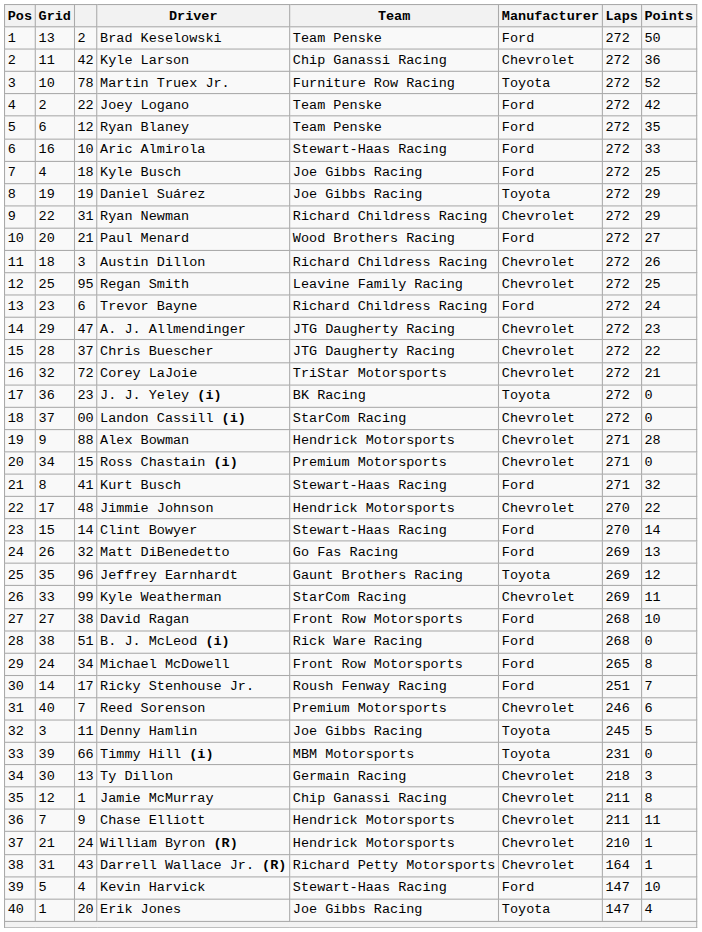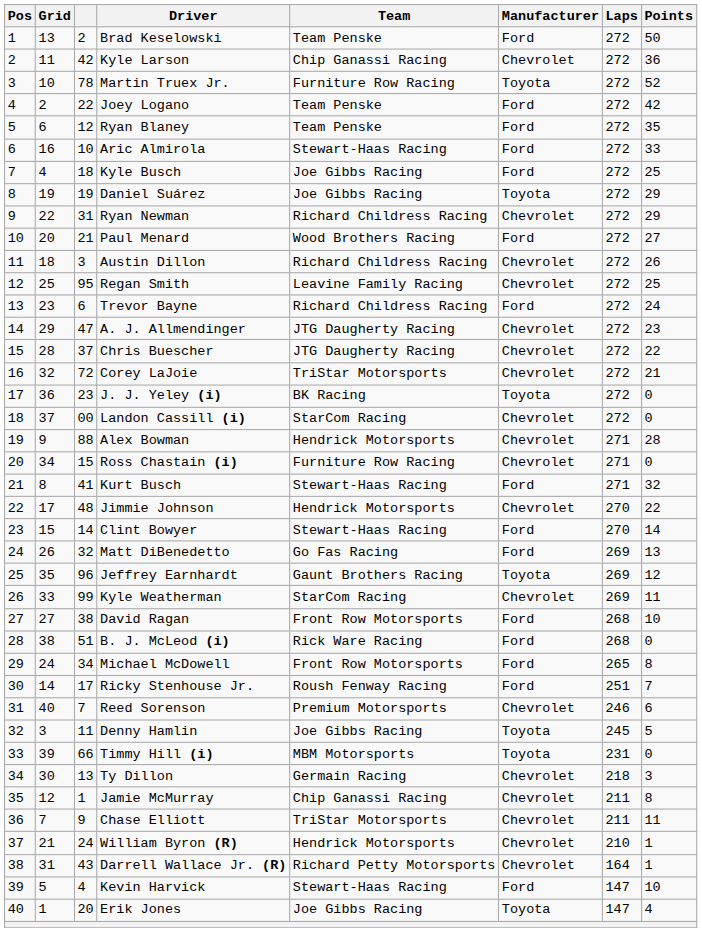 <table class="wikitable" style="font-size:98%">
 <tr>
 <th>Pos</th>
 <th>Grid</th>
 <th></th>
 <th>Driver</th>
 <th>Team</th>
 <th>Manufacturer</th>
 <th>Laps</th>
 <th>Points</th>
 </tr>
 <tr>
 <td>1</td>
 <td>13</td>
 <td>2</td>
 <td>Brad Keselowski</td>
 <td>Team Penske</td>
 <td>Ford</td>
 <td>272</td>
 <td>50</td>
 </tr>
 <tr>
 <td>2</td>
 <td>11</td>
 <td>42</td>
 <td>Kyle Larson</td>
 <td>Chip Ganassi Racing</td>
 <td>Chevrolet</td>
 <td>272</td>
 <td>36</td>
 </tr>
 <tr>
 <td>3</td>
 <td>10</td>
 <td>78</td>
 <td>Martin Truex Jr.</td>
 <td>Furniture Row Racing</td>
 <td>Toyota</td>
 <td>272</td>
 <td>52</td>
 </tr>
 <tr>
 <td>4</td>
 <td>2</td>
 <td>22</td>
 <td>Joey Logano</td>
 <td>Team Penske</td>
 <td>Ford</td>
 <td>272</td>
 <td>42</td>
 </tr>
 <tr>
 <td>5</td>
 <td>6</td>
 <td>12</td>
 <td>Ryan Blaney</td>
 <td>Team Penske</td>
 <td>Ford</td>
 <td>272</td>
 <td>35</td>
 </tr>
 <tr>
 <td>6</td>
 <td>16</td>
 <td>10</td>
 <td>Aric Almirola</td>
 <td>Stewart-Haas Racing</td>
 <td>Ford</td>
 <td>272</td>
 <td>33</td>
 </tr>
 <tr>
 <td>7</td>
 <td>4</td>
 <td>18</td>
 <td>Kyle Busch</td>
 <td>Joe Gibbs Racing</td>
 <td>Ford</td>
 <td>272</td>
 <td>25</td>
 </tr>
 <tr>
 <td>8</td>
 <td>19</td>
 <td>19</td>
 <td>Daniel Suárez</td>
 <td>Joe Gibbs Racing</td>
 <td>Toyota</td>
 <td>272</td>
 <td>29</td>
 </tr>
 <tr>
 <td>9</td>
 <td>22</td>
 <td>31</td>
 <td>Ryan Newman</td>
 <td>Richard Childress Racing</td>
 <td>Chevrolet</td>
 <td>272</td>
 <td>29</td>
 </tr>
 <tr>
 <td>10</td>
 <td>20</td>
 <td>21</td>
 <td>Paul Menard</td>
 <td>Wood Brothers Racing</td>
 <td>Ford</td>
 <td>272</td>
 <td>27</td>
 </tr>
 <tr>
 <td>11</td>
 <td>18</td>
 <td>3</td>
 <td>Austin Dillon</td>
 <td>Richard Childress Racing</td>
 <td>Chevrolet</td>
 <td>272</td>
 <td>26</td>
 </tr>
 <tr>
 <td>12</td>
 <td>25</td>
 <td>95</td>
 <td>Regan Smith</td>
 <td>Leavine Family Racing</td>
 <td>Chevrolet</td>
 <td>272</td>
 <td>25</td>
 </tr>
 <tr>
 <td>13</td>
 <td>23</td>
 <td>6</td>
 <td>Trevor Bayne</td>
 <td>Richard Childress Racing</td>
 <td>Ford</td>
 <td>272</td>
 <td>24</td>
 </tr>
 <tr>
 <td>14</td>
 <td>29</td>
 <td>47</td>
 <td>A. J. Allmendinger</td>
 <td>JTG Daugherty Racing</td>
 <td>Chevrolet</td>
 <td>272</td>
 <td>23</td>
 </tr>
 <tr>
 <td>15</td>
 <td>28</td>
 <td>37</td>
 <td>Chris Buescher</td>
 <td>JTG Daugherty Racing</td>
 <td>Chevrolet</td>
 <td>272</td>
 <td>22</td>
 </tr>
 <tr>
 <td>16</td>
 <td>32</td>
 <td>72</td>
 <td>Corey LaJoie</td>
 <td>TriStar Motorsports</td>
 <td>Chevrolet</td>
 <td>272</td>
 <td>21</td>
 </tr>
 <tr>
 <td>17</td>
 <td>36</td>
 <td>23</td>
 <td>J. J. Yeley <strong>(i)</strong></td>
 <td>BK Racing</td>
 <td>Toyota</td>
 <td>272</td>
 <td>0</td>
 </tr>
 <tr>
 <td>18</td>
 <td>37</td>
 <td>00</td>
 <td>Landon Cassill <strong>(i)</strong></td>
 <td>StarCom Racing</td>
 <td>Chevrolet</td>
 <td>272</td>
 <td>0</td>
 </tr>
 <tr>
 <td>19</td>
 <td>9</td>
 <td>88</td>
 <td>Alex Bowman</td>
 <td>Hendrick Motorsports</td>
 <td>Chevrolet</td>
 <td>271</td>
 <td>28</td>
 </tr>
 <tr>
 <td>20</td>
 <td>34</td>
 <td>15</td>
 <td>Ross Chastain <strong>(i)</strong></td>
-<td>Premium Motorsports</td>
+<td>Furniture Row Racing</td>
 <td>Chevrolet</td>
 <td>271</td>
 <td>0</td>
 </tr>
 <tr>
 <td>21</td>
 <td>8</td>
 <td>41</td>
 <td>Kurt Busch</td>
 <td>Stewart-Haas Racing</td>
 <td>Ford</td>
 <td>271</td>
 <td>32</td>
 </tr>
 <tr>
 <td>22</td>
 <td>17</td>
 <td>48</td>
 <td>Jimmie Johnson</td>
 <td>Hendrick Motorsports</td>
 <td>Chevrolet</td>
 <td>270</td>
 <td>22</td>
 </tr>
 <tr>
 <td>23</td>
 <td>15</td>
 <td>14</td>
 <td>Clint Bowyer</td>
 <td>Stewart-Haas Racing</td>
 <td>Ford</td>
 <td>270</td>
 <td>14</td>
 </tr>
 <tr>
 <td>24</td>
 <td>26</td>
 <td>32</td>
 <td>Matt DiBenedetto</td>
 <td>Go Fas Racing</td>
 <td>Ford</td>
 <td>269</td>
 <td>13</td>
 </tr>
 <tr>
 <td>25</td>
 <td>35</td>
 <td>96</td>
 <td>Jeffrey Earnhardt</td>
 <td>Gaunt Brothers Racing</td>
 <td>Toyota</td>
 <td>269</td>
 <td>12</td>
 </tr>
 <tr>
 <td>26</td>
 <td>33</td>
 <td>99</td>
 <td>Kyle Weatherman</td>
 <td>StarCom Racing</td>
 <td>Chevrolet</td>
 <td>269</td>
 <td>11</td>
 </tr>
 <tr>
 <td>27</td>
 <td>27</td>
 <td>38</td>
 <td>David Ragan</td>
 <td>Front Row Motorsports</td>
 <td>Ford</td>
 <td>268</td>
 <td>10</td>
 </tr>
 <tr>
 <td>28</td>
 <td>38</td>
 <td>51</td>
 <td>B. J. McLeod <strong>(i)</strong></td>
 <td>Rick Ware Racing</td>
 <td>Ford</td>
 <td>268</td>
 <td>0</td>
 </tr>
 <tr>
 <td>29</td>
 <td>24</td>
 <td>34</td>
 <td>Michael McDowell</td>
 <td>Front Row Motorsports</td>
 <td>Ford</td>
 <td>265</td>
 <td>8</td>
 </tr>
 <tr>
 <td>30</td>
 <td>14</td>
 <td>17</td>
 <td>Ricky Stenhouse Jr.</td>
 <td>Roush Fenway Racing</td>
 <td>Ford</td>
 <td>251</td>
 <td>7</td>
 </tr>
 <tr>
 <td>31</td>
 <td>40</td>
 <td>7</td>
 <td>Reed Sorenson</td>
 <td>Premium Motorsports</td>
 <td>Chevrolet</td>
 <td>246</td>
 <td>6</td>
 </tr>
 <tr>
 <td>32</td>
 <td>3</td>
 <td>11</td>
 <td>Denny Hamlin</td>
 <td>Joe Gibbs Racing</td>
 <td>Toyota</td>
 <td>245</td>
 <td>5</td>
 </tr>
 <tr>
 <td>33</td>
 <td>39</td>
 <td>66</td>
 <td>Timmy Hill <strong>(i)</strong></td>
 <td>MBM Motorsports</td>
 <td>Toyota</td>
 <td>231</td>
 <td>0</td>
 </tr>
 <tr>
 <td>34</td>
 <td>30</td>
 <td>13</td>
 <td>Ty Dillon</td>
 <td>Germain Racing</td>
 <td>Chevrolet</td>
 <td>218</td>
 <td>3</td>
 </tr>
 <tr>
 <td>35</td>
 <td>12</td>
 <td>1</td>
 <td>Jamie McMurray</td>
 <td>Chip Ganassi Racing</td>
 <td>Chevrolet</td>
 <td>211</td>
 <td>8</td>
 </tr>
 <tr>
 <td>36</td>
 <td>7</td>
 <td>9</td>
 <td>Chase Elliott</td>
-<td>Hendrick Motorsports</td>
+<td>TriStar Motorsports</td>
 <td>Chevrolet</td>
 <td>211</td>
 <td>11</td>
 </tr>
 <tr>
 <td>37</td>
 <td>21</td>
 <td>24</td>
 <td>William Byron <strong>(R)</strong></td>
 <td>Hendrick Motorsports</td>
 <td>Chevrolet</td>
 <td>210</td>
 <td>1</td>
 </tr>
 <tr>
 <td>38</td>
 <td>31</td>
 <td>43</td>
 <td>Darrell Wallace Jr. <strong>(R)</strong></td>
 <td>Richard Petty Motorsports</td>
 <td>Chevrolet</td>
 <td>164</td>
 <td>1</td>
 </tr>
 <tr>
 <td>39</td>
 <td>5</td>
 <td>4</td>
 <td>Kevin Harvick</td>
 <td>Stewart-Haas Racing</td>
 <td>Ford</td>
 <td>147</td>
 <td>10</td>
 </tr>
 <tr>
 <td>40</td>
 <td>1</td>
 <td>20</td>
 <td>Erik Jones</td>
 <td>Joe Gibbs Racing</td>
 <td>Toyota</td>
 <td>147</td>
 <td>4</td>
 </tr>
 <tr>
 <th colspan="8"></th>
 </tr>
 </table>
